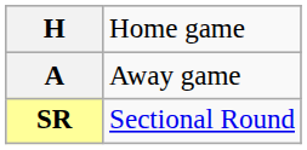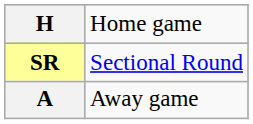 <table class="wikitable plainrowheaders" style="font-size:90%;">
 <tr>
 <th scope=row>H</th>
 <td>Home game</td>
 </tr>
 <tr>
+<th scope=row style="background:#FF9; border:1px solid #aaa; width:3em;">SR</th>
+<td><a href='#'>Sectional Round</a></td>
+</tr>
+<tr>
 <th scope=row>A</th>
 <td>Away game</td>
 </tr>
-<tr>
-<th scope=row style="background:#FF9; border:1px solid #aaa; width:3em;">SR</th>
-<td><a href='#'>Sectional Round</a></td>
-</tr>
 </table>
